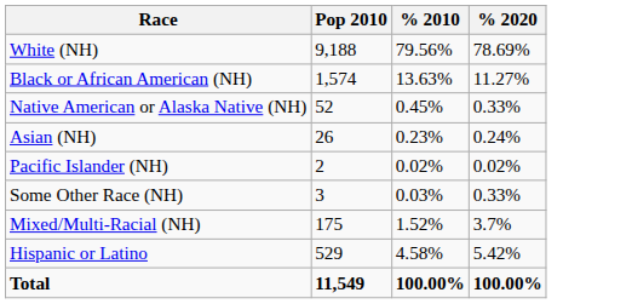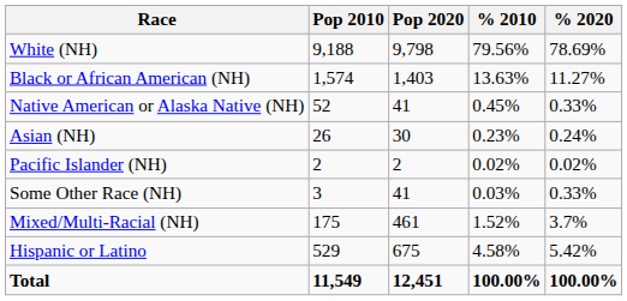 <table class="wikitable">
 <tr>
 <th>Race</th>
 <th>Pop 2010</th>
+<th>Pop 2020</th>
 <th>% 2010</th>
 <th>% 2020</th>
 </tr>
 <tr>
 <td><a href='#'>White</a> (NH)</td>
 <td>9,188</td>
+<td>9,798</td>
 <td>79.56%</td>
 <td>78.69%</td>
 </tr>
 <tr>
 <td><a href='#'>Black or African American</a> (NH)</td>
 <td>1,574</td>
+<td>1,403</td>
 <td>13.63%</td>
 <td>11.27%</td>
 </tr>
 <tr>
 <td><a href='#'>Native American</a> or <a href='#'>Alaska Native</a> (NH)</td>
 <td>52</td>
+<td>41</td>
 <td>0.45%</td>
 <td>0.33%</td>
 </tr>
 <tr>
 <td><a href='#'>Asian</a> (NH)</td>
 <td>26</td>
+<td>30</td>
 <td>0.23%</td>
 <td>0.24%</td>
 </tr>
 <tr>
 <td><a href='#'>Pacific Islander</a> (NH)</td>
+<td>2</td>
 <td>2</td>
 <td>0.02%</td>
 <td>0.02%</td>
 </tr>
 <tr>
 <td>Some Other Race (NH)</td>
 <td>3</td>
+<td>41</td>
 <td>0.03%</td>
 <td>0.33%</td>
 </tr>
 <tr>
 <td><a href='#'>Mixed/Multi-Racial</a> (NH)</td>
 <td>175</td>
+<td>461</td>
 <td>1.52%</td>
 <td>3.7%</td>
 </tr>
 <tr>
 <td><a href='#'>Hispanic or Latino</a></td>
 <td>529</td>
+<td>675</td>
 <td>4.58%</td>
 <td>5.42%</td>
 </tr>
 <tr>
 <td><strong>Total</strong></td>
 <td><strong>11,549</strong></td>
+<td><strong>12,451</strong></td>
 <td><strong>100.00%</strong></td>
 <td><strong>100.00%</strong></td>
 </tr>
 </table>
